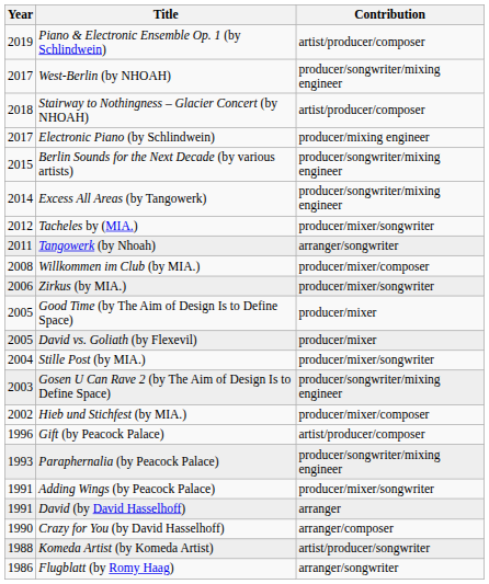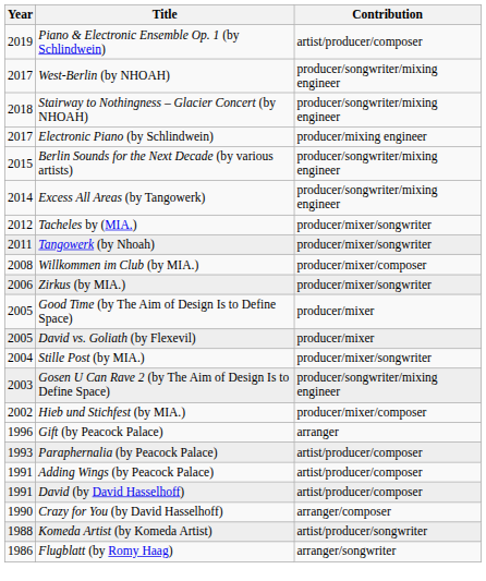 <table class="wikitable">
 <tr>
 <th style="width:2em">Year</th>
 <th style="width:27em">Title</th>
 <th style="width:16em">Contribution</th>
 </tr>
 <tr>
 <td>2019</td>
 <td><em>Piano & Electronic Ensemble Op. 1</em> (by <a href='#'>Schlindwein</a>)</td>
 <td>artist/producer/composer</td>
 </tr>
 <tr>
 <td>2017</td>
 <td><em>West-Berlin</em> (by NHOAH)</td>
 <td>producer/songwriter/mixing engineer</td>
 </tr>
 <tr>
 <td>2018</td>
 <td><em>Stairway to Nothingness – Glacier Concert</em> (by NHOAH)</td>
-<td>artist/producer/composer</td>
+<td>producer/songwriter/mixing engineer</td>
 </tr>
 <tr>
 <td>2017</td>
 <td><em>Electronic Piano</em> (by Schlindwein)</td>
 <td>producer/mixing engineer</td>
 </tr>
 <tr>
 <td>2015</td>
 <td><em>Berlin Sounds for the Next Decade</em> (by various artists)</td>
 <td>producer/songwriter/mixing engineer</td>
 </tr>
 <tr>
 <td>2014</td>
 <td><em>Excess All Areas</em> (by Tangowerk)</td>
 <td>producer/songwriter/mixing engineer</td>
 </tr>
 <tr>
 <td>2012</td>
 <td><em>Tacheles</em> by (<a href='#'>MIA.</a>)</td>
 <td>producer/mixer/songwriter</td>
 </tr>
 <tr bgcolor="#eeeeee">
 <td>2011</td>
 <td><em><a href='#'>Tangowerk</a></em> (by Nhoah)</td>
-<td>arranger/songwriter</td>
+<td>producer/mixer/songwriter</td>
 </tr>
 <tr>
 <td>2008</td>
 <td><em>Willkommen im Club</em> (by MIA.)</td>
 <td>producer/mixer/composer</td>
 </tr>
 <tr bgcolor="#eeeeee">
 <td>2006</td>
 <td><em>Zirkus</em> (by MIA.)</td>
 <td>producer/mixer/songwriter</td>
 </tr>
 <tr>
 <td>2005</td>
 <td><em>Good Time</em> (by The Aim of Design Is to Define Space)</td>
 <td>producer/mixer</td>
 </tr>
 <tr bgcolor="#eeeeee">
 <td>2005</td>
 <td><em>David vs. Goliath</em> (by Flexevil)</td>
 <td>producer/mixer</td>
 </tr>
 <tr>
 <td>2004</td>
 <td><em>Stille Post</em> (by MIA.)</td>
 <td>producer/mixer/songwriter</td>
 </tr>
 <tr bgcolor="#eeeeee">
 <td>2003</td>
 <td><em>Gosen U Can Rave 2</em> (by The Aim of Design Is to Define Space)</td>
 <td>producer/songwriter/mixing engineer</td>
 </tr>
 <tr>
 <td>2002</td>
 <td><em>Hieb und Stichfest</em> (by MIA.)</td>
 <td>producer/mixer/composer</td>
 </tr>
 <tr>
 <td>1996</td>
 <td><em>Gift</em> (by Peacock Palace)</td>
-<td>artist/producer/composer</td>
+<td>arranger</td>
 </tr>
 <tr bgcolor="#eeeeee">
 <td>1993</td>
 <td><em>Paraphernalia</em> (by Peacock Palace)</td>
-<td>producer/songwriter/mixing engineer</td>
+<td>artist/producer/composer</td>
 </tr>
 <tr>
 <td>1991</td>
 <td><em>Adding Wings</em> (by Peacock Palace)</td>
-<td>producer/mixer/songwriter</td>
+<td>artist/producer/composer</td>
 </tr>
 <tr bgcolor="#eeeeee">
 <td>1991</td>
 <td><em>David</em> (by <a href='#'>David Hasselhoff</a>)</td>
-<td>arranger</td>
+<td>artist/producer/composer</td>
 </tr>
 <tr>
 <td>1990</td>
 <td><em>Crazy for You</em> (by David Hasselhoff)</td>
 <td>arranger/composer</td>
 </tr>
 <tr bgcolor="#eeeeee">
 <td>1988</td>
 <td><em>Komeda Artist</em> (by Komeda Artist)</td>
 <td>artist/producer/songwriter</td>
 </tr>
 <tr>
 <td>1986</td>
 <td><em>Flugblatt</em> (by <a href='#'>Romy Haag</a>)</td>
 <td>arranger/songwriter</td>
 </tr>
 </table>
